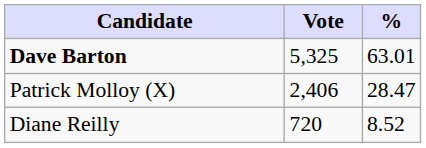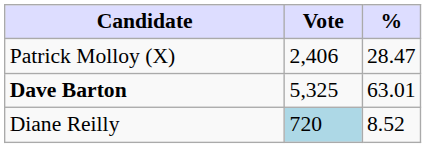 <table class="wikitable">
 <tr>
 <th style="background:#ddf; width:200px;">Candidate</th>
 <th style="background:#ddf; width:50px;">Vote</th>
 <th style="background:#ddf; width:30px;">%</th>
 </tr>
 <tr>
+<td>Patrick Molloy (X)</td>
+<td>2,406</td>
+<td>28.47</td>
+</tr>
+<tr>
 <td><strong>Dave Barton</strong></td>
 <td>5,325</td>
 <td>63.01</td>
 </tr>
 <tr>
-<td>Patrick Molloy (X)</td>
-<td>2,406</td>
-<td>28.47</td>
-</tr>
-<tr>
 <td>Diane Reilly</td>
-<td>720</td>
+<td style="background: lightblue;">720</td>
 <td>8.52</td>
 </tr>
 </table>
